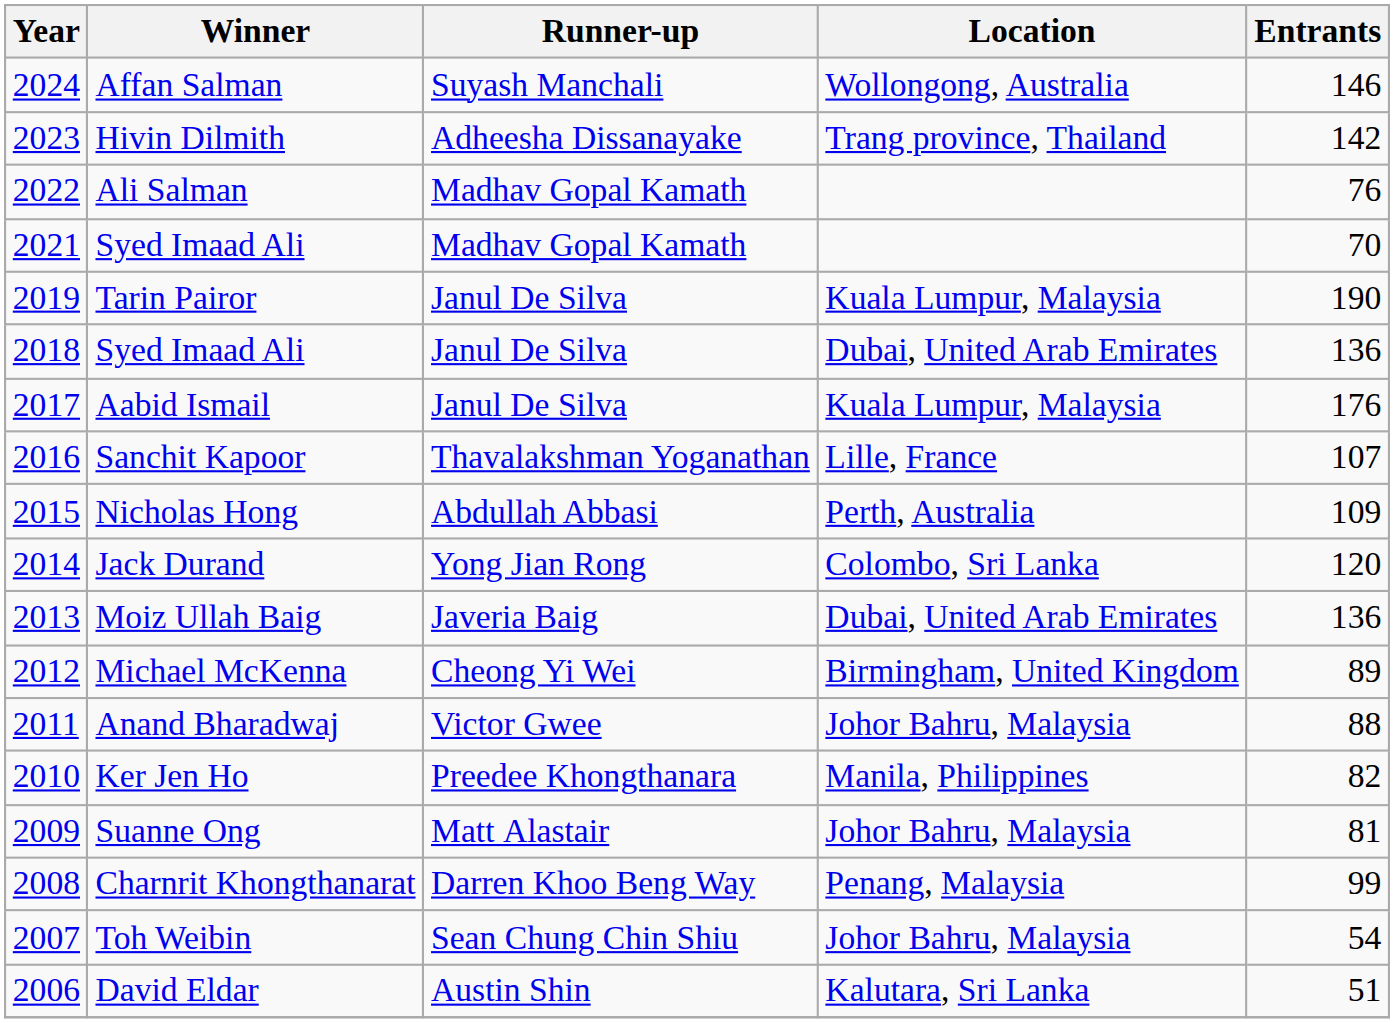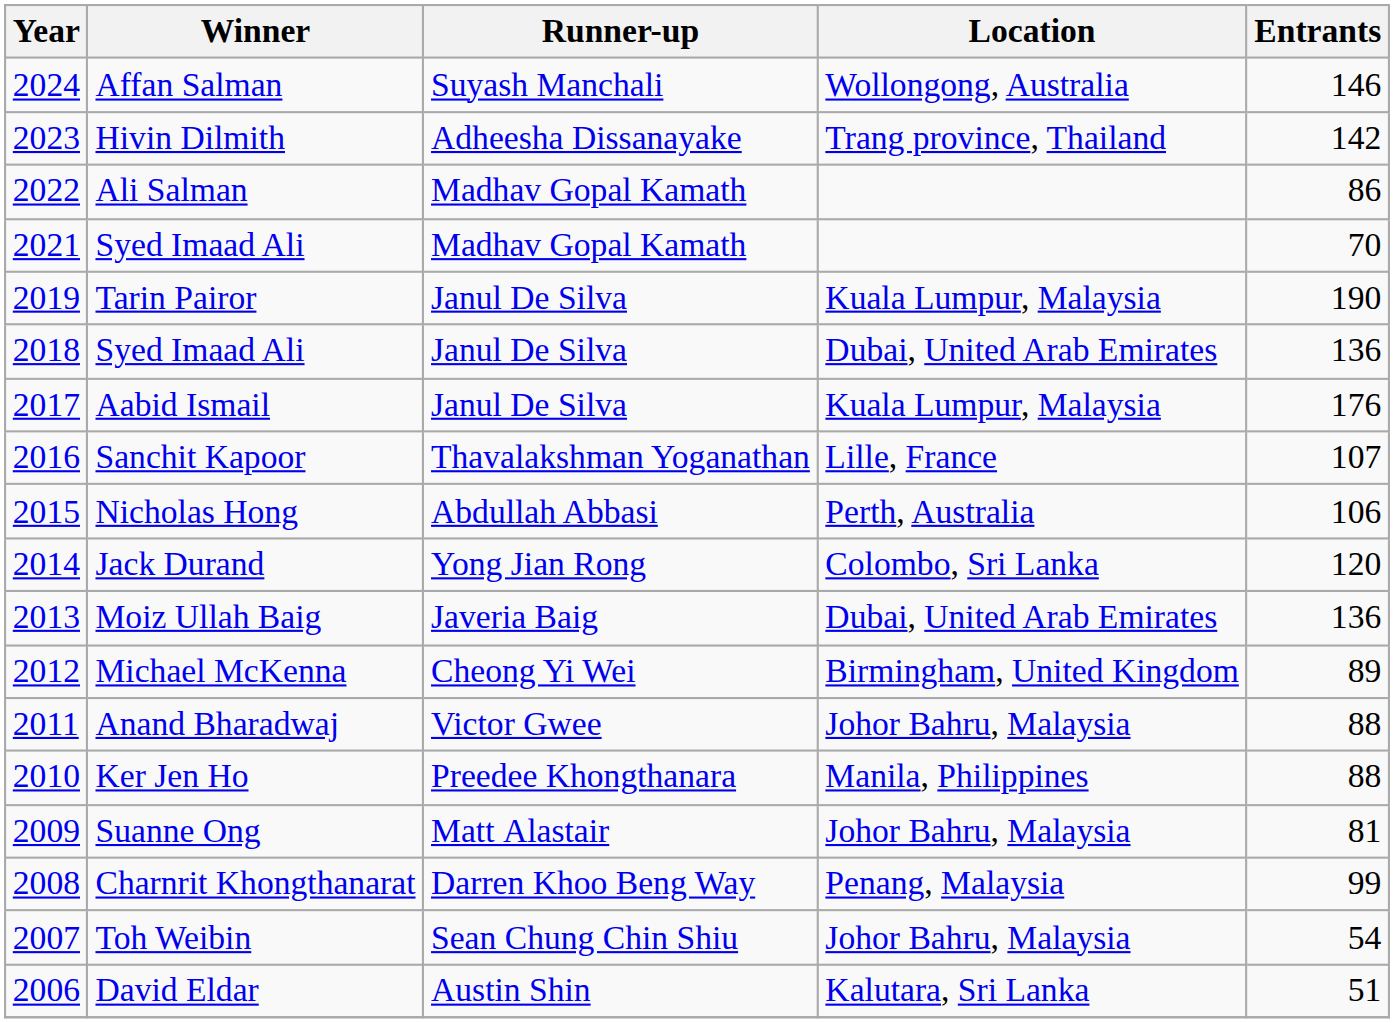 <table class="wikitable sortable">
 <tr>
 <th>Year</th>
 <th>Winner</th>
 <th>Runner-up</th>
 <th>Location</th>
 <th>Entrants</th>
 </tr>
 <tr>
 <td><a href='#'>2024</a></td>
 <td> <a href='#'>Affan Salman</a></td>
 <td> <a href='#'>Suyash Manchali</a></td>
 <td><a href='#'>Wollongong</a>, <a href='#'>Australia</a></td>
 <td align="right">146</td>
 </tr>
 <tr>
 <td><a href='#'>2023</a></td>
 <td> <a href='#'>Hivin Dilmith</a></td>
 <td> <a href='#'>Adheesha Dissanayake</a></td>
 <td><a href='#'>Trang province</a>, <a href='#'>Thailand</a></td>
 <td align="right">142</td>
 </tr>
 <tr>
 <td><a href='#'>2022</a></td>
 <td> <a href='#'>Ali Salman</a></td>
 <td> <a href='#'>Madhav Gopal Kamath</a></td>
 <td></td>
-<td align="right">76</td>
+<td align="right">86</td>
 </tr>
 <tr>
 <td><a href='#'>2021</a></td>
 <td> <a href='#'>Syed Imaad Ali </a></td>
 <td> <a href='#'>Madhav Gopal Kamath</a></td>
 <td></td>
 <td align="right">70</td>
 </tr>
 <tr>
 <td><a href='#'>2019</a></td>
 <td> <a href='#'>Tarin Pairor</a></td>
 <td> <a href='#'>Janul De Silva</a></td>
 <td><a href='#'>Kuala Lumpur</a>, <a href='#'>Malaysia</a></td>
 <td align="right">190</td>
 </tr>
 <tr>
 <td><a href='#'>2018</a></td>
 <td> <a href='#'>Syed Imaad Ali</a></td>
 <td> <a href='#'>Janul De Silva</a></td>
 <td><a href='#'>Dubai</a>, <a href='#'>United Arab Emirates</a></td>
 <td align="right">136</td>
 </tr>
 <tr>
 <td><a href='#'>2017</a></td>
 <td> <a href='#'>Aabid Ismail</a></td>
 <td> <a href='#'>Janul De Silva</a></td>
 <td><a href='#'>Kuala Lumpur</a>, <a href='#'>Malaysia</a></td>
 <td align="right">176</td>
 </tr>
 <tr>
 <td><a href='#'>2016</a></td>
 <td> <a href='#'>Sanchit Kapoor </a></td>
 <td> <a href='#'>Thavalakshman Yoganathan </a></td>
 <td><a href='#'>Lille</a>, <a href='#'>France</a></td>
 <td align="right">107</td>
 </tr>
 <tr>
 <td><a href='#'>2015</a></td>
 <td> <a href='#'>Nicholas Hong</a></td>
 <td> <a href='#'>Abdullah Abbasi</a></td>
 <td><a href='#'>Perth</a>, <a href='#'>Australia</a></td>
-<td align="right">109</td>
+<td align="right">106</td>
 </tr>
 <tr>
 <td><a href='#'>2014</a></td>
 <td> <a href='#'>Jack Durand</a></td>
 <td> <a href='#'>Yong Jian Rong</a></td>
 <td><a href='#'>Colombo</a>, <a href='#'>Sri Lanka</a></td>
 <td align="right">120</td>
 </tr>
 <tr>
 <td><a href='#'>2013</a></td>
 <td> <a href='#'>Moiz Ullah Baig</a></td>
 <td> <a href='#'>Javeria Baig</a></td>
 <td><a href='#'>Dubai</a>, <a href='#'>United Arab Emirates</a></td>
 <td align="right">136</td>
 </tr>
 <tr>
 <td><a href='#'>2012</a></td>
 <td> <a href='#'>Michael McKenna</a></td>
 <td> <a href='#'>Cheong Yi Wei</a></td>
 <td><a href='#'>Birmingham</a>, <a href='#'>United Kingdom</a></td>
 <td align="right">89</td>
 </tr>
 <tr>
 <td><a href='#'>2011</a></td>
 <td> <a href='#'>Anand Bharadwaj</a></td>
 <td> <a href='#'>Victor Gwee</a></td>
 <td><a href='#'>Johor Bahru</a>, <a href='#'>Malaysia</a></td>
 <td align="right">88</td>
 </tr>
 <tr>
 <td><a href='#'>2010</a></td>
 <td> <a href='#'>Ker Jen Ho</a></td>
 <td> <a href='#'>Preedee Khongthanara</a></td>
 <td><a href='#'>Manila</a>, <a href='#'>Philippines</a></td>
-<td align="right">82</td>
+<td align="right">88</td>
 </tr>
 <tr>
 <td><a href='#'>2009</a></td>
 <td> <a href='#'>Suanne Ong</a></td>
 <td> <a href='#'>Matt Alastair</a></td>
 <td><a href='#'>Johor Bahru</a>, <a href='#'>Malaysia</a></td>
 <td align="right">81</td>
 </tr>
 <tr>
 <td><a href='#'>2008</a></td>
 <td> <a href='#'>Charnrit Khongthanarat</a></td>
 <td> <a href='#'>Darren Khoo Beng Way</a></td>
 <td><a href='#'>Penang</a>, <a href='#'>Malaysia</a></td>
 <td align="right">99</td>
 </tr>
 <tr>
 <td><a href='#'>2007</a></td>
 <td> <a href='#'>Toh Weibin</a></td>
 <td> <a href='#'>Sean Chung Chin Shiu</a></td>
 <td><a href='#'>Johor Bahru</a>, <a href='#'>Malaysia</a></td>
 <td align="right">54</td>
 </tr>
 <tr>
 <td><a href='#'>2006</a></td>
 <td> <a href='#'>David Eldar</a></td>
 <td> <a href='#'>Austin Shin</a></td>
 <td><a href='#'>Kalutara</a>, <a href='#'>Sri Lanka</a></td>
 <td align="right">51</td>
 </tr>
 <tr>
 </tr>
 </table>
